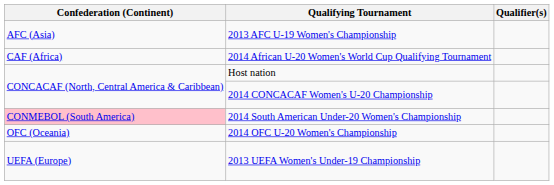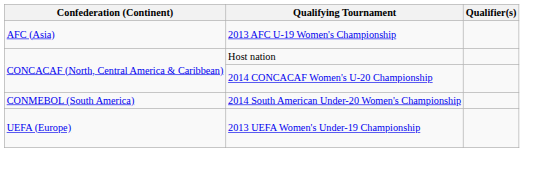 <table class=wikitable>
 <tr>
 <th>Confederation (Continent)</th>
 <th>Qualifying Tournament</th>
 <th>Qualifier(s)</th>
 </tr>
 <tr>
 <td><a href='#'>AFC (Asia)</a></td>
 <td><a href='#'>2013 AFC U-19 Women's Championship</a></td>
 <td><br><br></td>
 </tr>
 <tr>
-<td><a href='#'>CAF (Africa)</a></td>
-<td><a href='#'>2014 African U-20 Women's World Cup Qualifying Tournament</a></td>
-<td><br></td>
-</tr>
-<tr>
 <td rowspan=2><a href='#'>CONCACAF (North, Central America & Caribbean)</a></td>
 <td>Host nation</td>
 <td></td>
 </tr>
 <tr>
 <td><a href='#'>2014 CONCACAF Women's U-20 Championship</a></td>
 <td><br><br></td>
 </tr>
 <tr>
-<td style="background: pink;"><a href='#'>CONMEBOL (South America)</a></td>
+<td><a href='#'>CONMEBOL (South America)</a></td>
 <td><a href='#'>2014 South American Under-20 Women's Championship</a></td>
 <td><br></td>
-</tr>
-<tr>
-<td><a href='#'>OFC (Oceania)</a></td>
-<td><a href='#'>2014 OFC U-20 Women's Championship</a></td>
-<td></td>
 </tr>
 <tr>
 <td><a href='#'>UEFA (Europe)</a></td>
 <td><a href='#'>2013 UEFA Women's Under-19 Championship</a></td>
 <td><br><br><br></td>
 </tr>
 </table>
